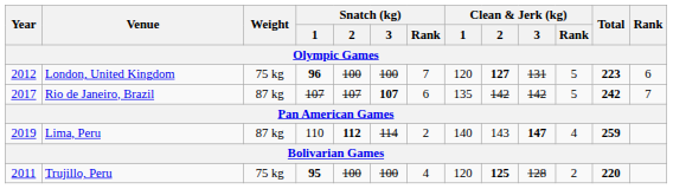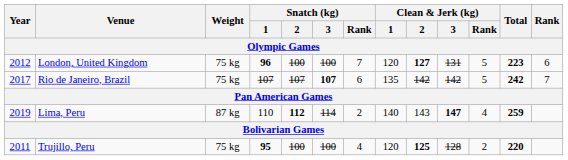 <table class = "wikitable" style="text-align:center;">
 <tr>
 <th rowspan=2 width=40>Year</th>
 <th rowspan=2 width=250>Venue</th>
 <th rowspan=2 width=60>Weight</th>
 <th colspan=4>Snatch (kg)</th>
 <th colspan=4>Clean & Jerk (kg)</th>
 <th rowspan=2 width=40>Total</th>
 <th rowspan=2 width=40>Rank</th>
 </tr>
 <tr>
 <th width=40>1</th>
 <th width=40>2</th>
 <th width=40>3</th>
 <th width=40>Rank</th>
 <th width=40>1</th>
 <th width=40>2</th>
 <th width=40>3</th>
 <th width=40>Rank</th>
 </tr>
 <tr>
 <th colspan=13><a href='#'>Olympic Games</a></th>
 </tr>
 <tr>
 <td><a href='#'>2012</a></td>
 <td align=left> <a href='#'>London, United Kingdom</a></td>
 <td>75 kg</td>
 <td><strong>96</strong></td>
 <td><s>100</s></td>
 <td><s>100</s></td>
 <td>7</td>
 <td>120</td>
 <td><strong>127</strong></td>
 <td><s>131</s></td>
 <td>5</td>
 <td><strong>223</strong></td>
 <td>6</td>
 </tr>
 <tr>
 <td><a href='#'>2017</a></td>
 <td align=left> <a href='#'>Rio de Janeiro, Brazil</a></td>
-<td>87 kg</td>
+<td>75 kg</td>
 <td><s>107</s></td>
 <td><s>107</s></td>
 <td><strong>107</strong></td>
 <td>6</td>
 <td>135</td>
 <td><s>142</s></td>
 <td><s>142</s></td>
 <td>5</td>
 <td><strong>242</strong></td>
 <td>7</td>
 </tr>
 <tr>
 <th colspan=13><a href='#'>Pan American Games</a></th>
 </tr>
 <tr>
 <td><a href='#'>2019</a></td>
 <td align=left> <a href='#'>Lima, Peru</a></td>
 <td>87 kg</td>
 <td>110</td>
 <td><strong>112</strong></td>
 <td><s>114</s></td>
 <td>2</td>
 <td>140</td>
 <td>143</td>
 <td><strong>147</strong></td>
 <td>4</td>
 <td><strong>259</strong></td>
 <td></td>
 </tr>
 <tr>
 <th colspan=13><a href='#'>Bolivarian Games</a></th>
 </tr>
 <tr>
 <td><a href='#'>2011</a></td>
 <td align=left> <a href='#'>Trujillo, Peru</a></td>
 <td>75 kg</td>
 <td><strong>95</strong></td>
 <td><s>100</s></td>
 <td><s>100</s></td>
 <td>4</td>
 <td>120</td>
 <td><strong>125</strong></td>
 <td><s>128</s></td>
 <td>2</td>
 <td><strong>220</strong></td>
 <td></td>
 </tr>
 </table>
